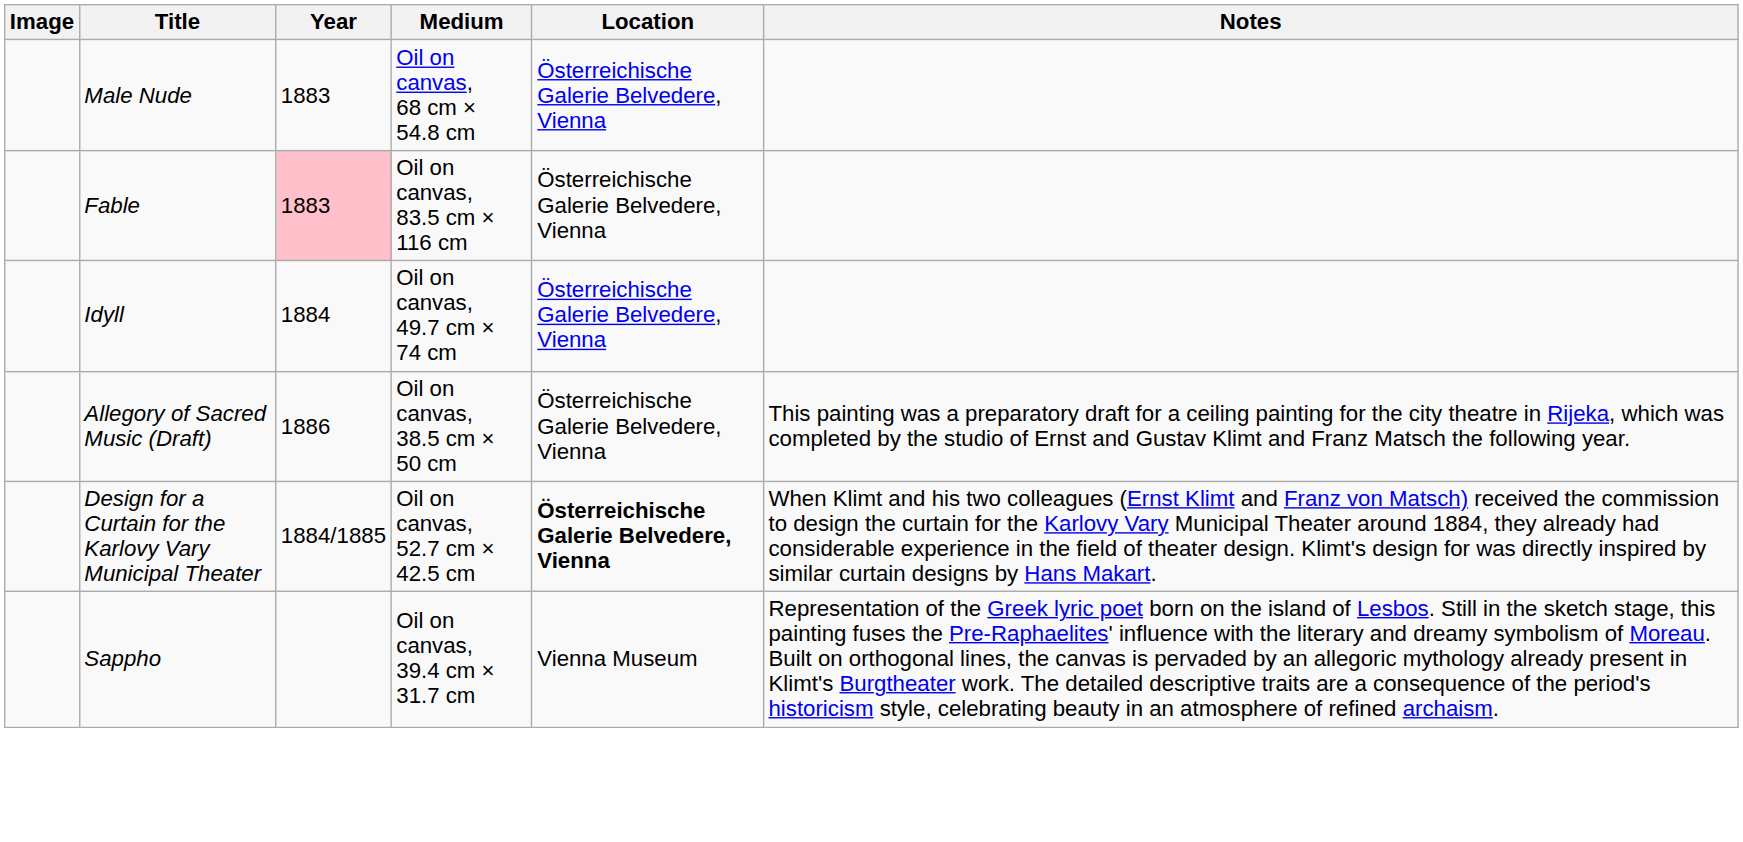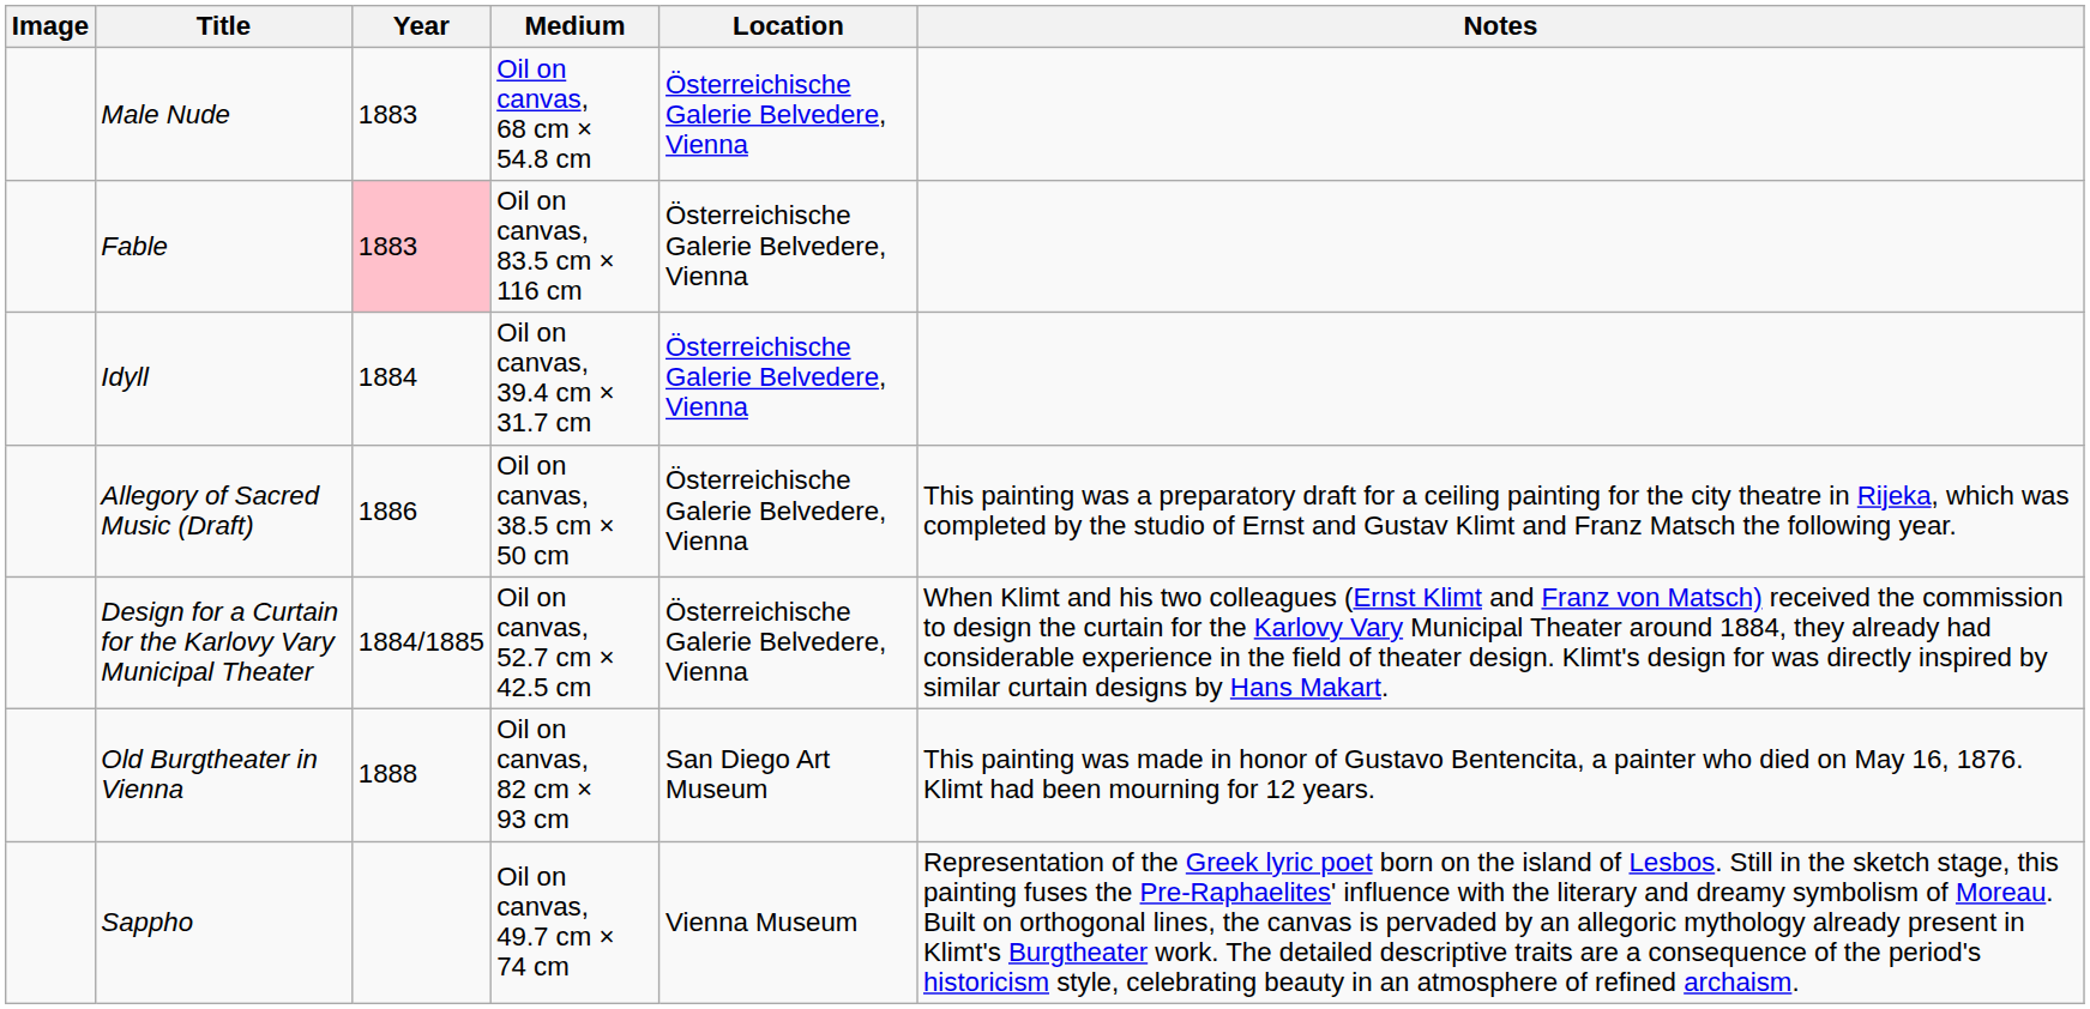 <table class="wikitable sortable">
 <tr>
 <th>Image</th>
 <th>Title</th>
 <th>Year</th>
 <th>Medium</th>
 <th>Location</th>
 <th>Notes</th>
 </tr>
 <tr>
 <td></td>
 <td><em>Male Nude</em></td>
 <td>1883</td>
 <td><a href='#'>Oil on canvas</a>, 68 cm × 54.8 cm</td>
 <td><a href='#'>Österreichische Galerie Belvedere</a>, <a href='#'>Vienna</a></td>
 <td></td>
 </tr>
 <tr>
 <td></td>
 <td><em>Fable</em></td>
 <td style="background: pink;">1883</td>
 <td>Oil on canvas, 83.5 cm × 116 cm</td>
 <td>Österreichische Galerie Belvedere, Vienna</td>
 <td></td>
 </tr>
 <tr>
 <td></td>
 <td><em>Idyll</em></td>
 <td>1884</td>
-<td>Oil on canvas, 49.7 cm × 74 cm</td>
+<td>Oil on canvas, 39.4 cm × 31.7 cm</td>
 <td><a href='#'>Österreichische Galerie Belvedere</a>, <a href='#'>Vienna</a></td>
 <td></td>
 </tr>
 <tr>
 <td></td>
 <td><em>Allegory of Sacred Music (Draft)</em></td>
 <td>1886</td>
 <td>Oil on canvas, 38.5 cm × 50 cm</td>
 <td>Österreichische Galerie Belvedere, Vienna</td>
 <td>This painting was a preparatory draft for a ceiling painting for the city theatre in <a href='#'>Rijeka</a>, which was completed by the studio of Ernst and Gustav Klimt and Franz Matsch the following year.</td>
 </tr>
 <tr>
 <td></td>
 <td><em>Design for a Curtain for the Karlovy Vary Municipal Theater</em></td>
 <td>1884/1885</td>
 <td>Oil on canvas, 52.7 cm × 42.5 cm</td>
-<td><strong>Österreichische Galerie Belvedere, Vienna</strong></td>
+<td>Österreichische Galerie Belvedere, Vienna</td>
 <td>When Klimt and his two colleagues (<a href='#'>Ernst Klimt</a> and <a href='#'>Franz von Matsch)</a> received the commission to design the curtain for the <a href='#'>Karlovy Vary</a> Municipal Theater around 1884, they already had considerable experience in the field of theater design. Klimt's design for was directly inspired by similar curtain designs by <a href='#'>Hans Makart</a>.</td>
+</tr>
+<tr>
+<td></td>
+<td><em>Old Burgtheater in Vienna</em></td>
+<td>1888</td>
+<td>Oil on canvas, 82 cm × 93 cm</td>
+<td>San Diego Art Museum</td>
+<td>This painting was made in honor of Gustavo Bentencita, a painter who died on May 16, 1876. Klimt had been mourning for 12 years.</td>
 </tr>
 <tr>
 <td></td>
 <td><em>Sappho</em></td>
 <td></td>
-<td>Oil on canvas, 39.4 cm × 31.7 cm</td>
+<td>Oil on canvas, 49.7 cm × 74 cm</td>
 <td>Vienna Museum</td>
 <td>Representation of the <a href='#'>Greek lyric poet</a> born on the island of <a href='#'>Lesbos</a>. Still in the sketch stage, this painting fuses the <a href='#'>Pre-Raphaelites</a>' influence with the literary and dreamy symbolism of <a href='#'>Moreau</a>. Built on orthogonal lines, the canvas is pervaded by an allegoric mythology already present in Klimt's <a href='#'>Burgtheater</a> work. The detailed descriptive traits are a consequence of the period's <a href='#'>historicism</a> style, celebrating beauty in an atmosphere of refined <a href='#'>archaism</a>.</td>
 </tr>
 </table>
